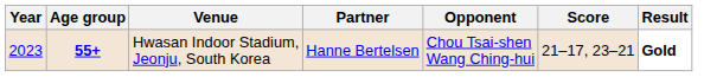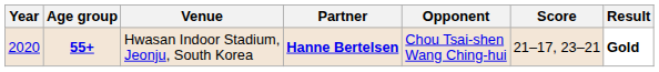 <table class="sortable wikitable" style="font-size: 90%;">
 <tr>
 <th>Year</th>
 <th>Age group</th>
 <th>Venue</th>
 <th>Partner</th>
 <th>Opponent</th>
 <th>Score</th>
 <th>Result</th>
 </tr>
 <tr style="background:#F3E6D7">
-<td align="center"><a href='#'>2023</a></td>
+<td align="center"><a href='#'>2020</a></td>
 <td align="center"><strong><a href='#'>55+</a></strong></td>
 <td align="left">Hwasan Indoor Stadium,<br><a href='#'>Jeonju</a>, South Korea</td>
-<td align="left"> <a href='#'>Hanne Bertelsen</a></td>
+<td align="left"><strong> <a href='#'>Hanne Bertelsen</a></strong></td>
 <td align="left"> <a href='#'>Chou Tsai-shen</a><br> <a href='#'>Wang Ching-hui</a></td>
 <td align="left">21–17, 23–21</td>
 <td style="text-align:left; background:white"> <strong>Gold</strong></td>
 </tr>
 </table>
